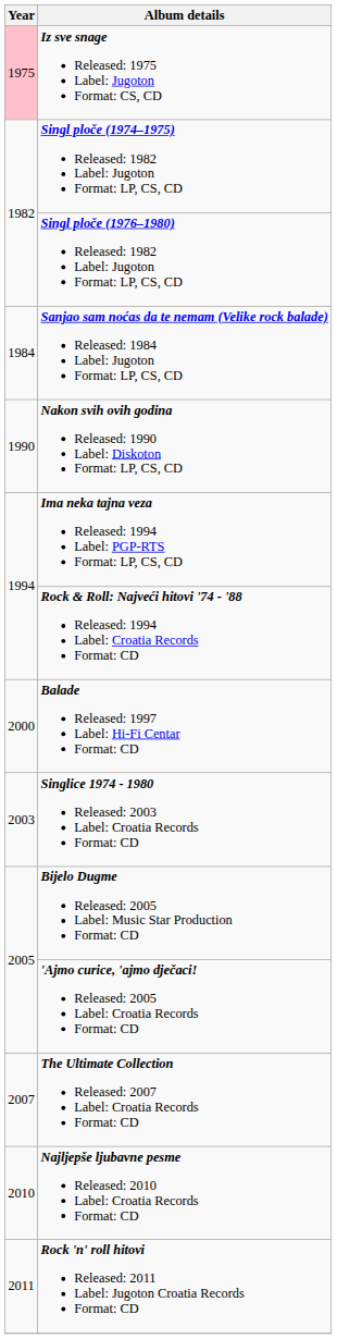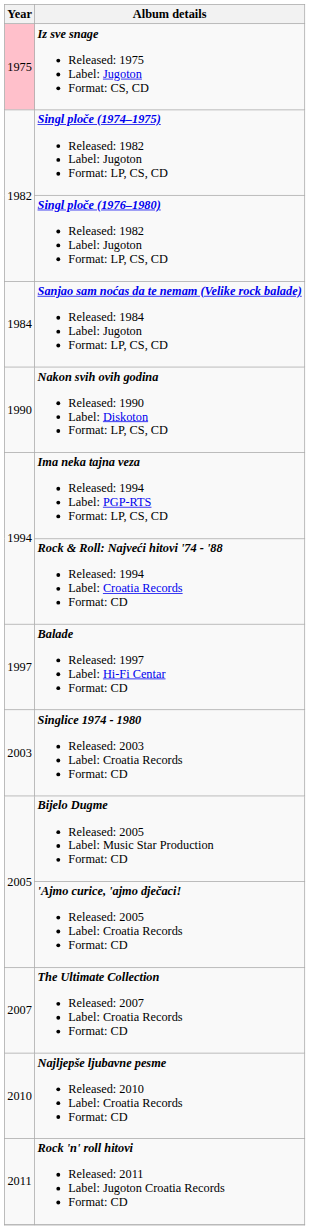 <table class ="wikitable">
 <tr>
 <th>Year</th>
 <th>Album details</th>
 </tr>
 <tr>
 <td align="center" rowspan="1" style="background: pink;">1975</td>
 <td><strong><em>Iz sve snage</em></strong><br><ul><li>Released: 1975</li><li>Label: <a href='#'>Jugoton</a></li><li>Format: CS, CD</li></ul></td>
 </tr>
 <tr>
 <td align="center" rowspan="2">1982</td>
 <td><strong><em><a href='#'>Singl ploče (1974–1975)</a></em></strong><br><ul><li>Released: 1982</li><li>Label: Jugoton</li><li>Format: LP, CS, CD</li></ul></td>
 </tr>
 <tr>
 <td><strong><em><a href='#'>Singl ploče (1976–1980)</a></em></strong><br><ul><li>Released: 1982</li><li>Label: Jugoton</li><li>Format: LP, CS, CD</li></ul></td>
 </tr>
 <tr>
 <td align="center" rowspan="1">1984</td>
 <td><strong><em><a href='#'>Sanjao sam noćas da te nemam (Velike rock balade)</a></em></strong><br><ul><li>Released: 1984</li><li>Label: Jugoton</li><li>Format: LP, CS, CD</li></ul></td>
 </tr>
 <tr>
 <td align="center" rowspan="1">1990</td>
 <td><strong><em>Nakon svih ovih godina</em></strong><br><ul><li>Released: 1990</li><li>Label: <a href='#'>Diskoton</a></li><li>Format: LP, CS, CD</li></ul></td>
 </tr>
 <tr>
 <td align="center" rowspan="2">1994</td>
 <td><strong><em>Ima neka tajna veza</em></strong><br><ul><li>Released: 1994</li><li>Label: <a href='#'>PGP-RTS</a></li><li>Format: LP, CS, CD</li></ul></td>
 </tr>
 <tr>
 <td><strong><em>Rock & Roll: Najveći hitovi '74 - '88</em></strong><br><ul><li>Released: 1994</li><li>Label: <a href='#'>Croatia Records</a></li><li>Format: CD</li></ul></td>
 </tr>
 <tr>
-<td align="center" rowspan="1">2000</td>
+<td align="center" rowspan="1">1997</td>
 <td><strong><em>Balade</em></strong><br><ul><li>Released: 1997</li><li>Label: <a href='#'>Hi-Fi Centar</a></li><li>Format: CD</li></ul></td>
 </tr>
 <tr>
 <td align="center" rowspan="1">2003</td>
 <td><strong><em>Singlice 1974 - 1980</em></strong><br><ul><li>Released: 2003</li><li>Label: Croatia Records</li><li>Format: CD</li></ul></td>
 </tr>
 <tr>
 <td align="center" rowspan="2">2005</td>
 <td><strong><em>Bijelo Dugme</em></strong><br><ul><li>Released: 2005</li><li>Label: Music Star Production</li><li>Format: CD</li></ul></td>
 </tr>
 <tr>
 <td><strong><em>'Ajmo curice, 'ajmo dječaci!</em></strong><br><ul><li>Released: 2005</li><li>Label: Croatia Records</li><li>Format: CD</li></ul></td>
 </tr>
 <tr>
 <td align="center" rowspan="1">2007</td>
 <td><strong><em>The Ultimate Collection</em></strong><br><ul><li>Released: 2007</li><li>Label: Croatia Records</li><li>Format: CD</li></ul></td>
 </tr>
 <tr>
 <td align="center" rowspan="1">2010</td>
 <td><strong><em>Najljepše ljubavne pesme</em></strong><br><ul><li>Released: 2010</li><li>Label: Croatia Records</li><li>Format: CD</li></ul></td>
 </tr>
 <tr>
 <td align="center" rowspan="1">2011</td>
 <td><strong><em>Rock 'n' roll hitovi</em></strong><br><ul><li>Released: 2011</li><li>Label: Jugoton Croatia Records</li><li>Format: CD</li></ul></td>
 </tr>
 <tr>
 </tr>
 </table>
